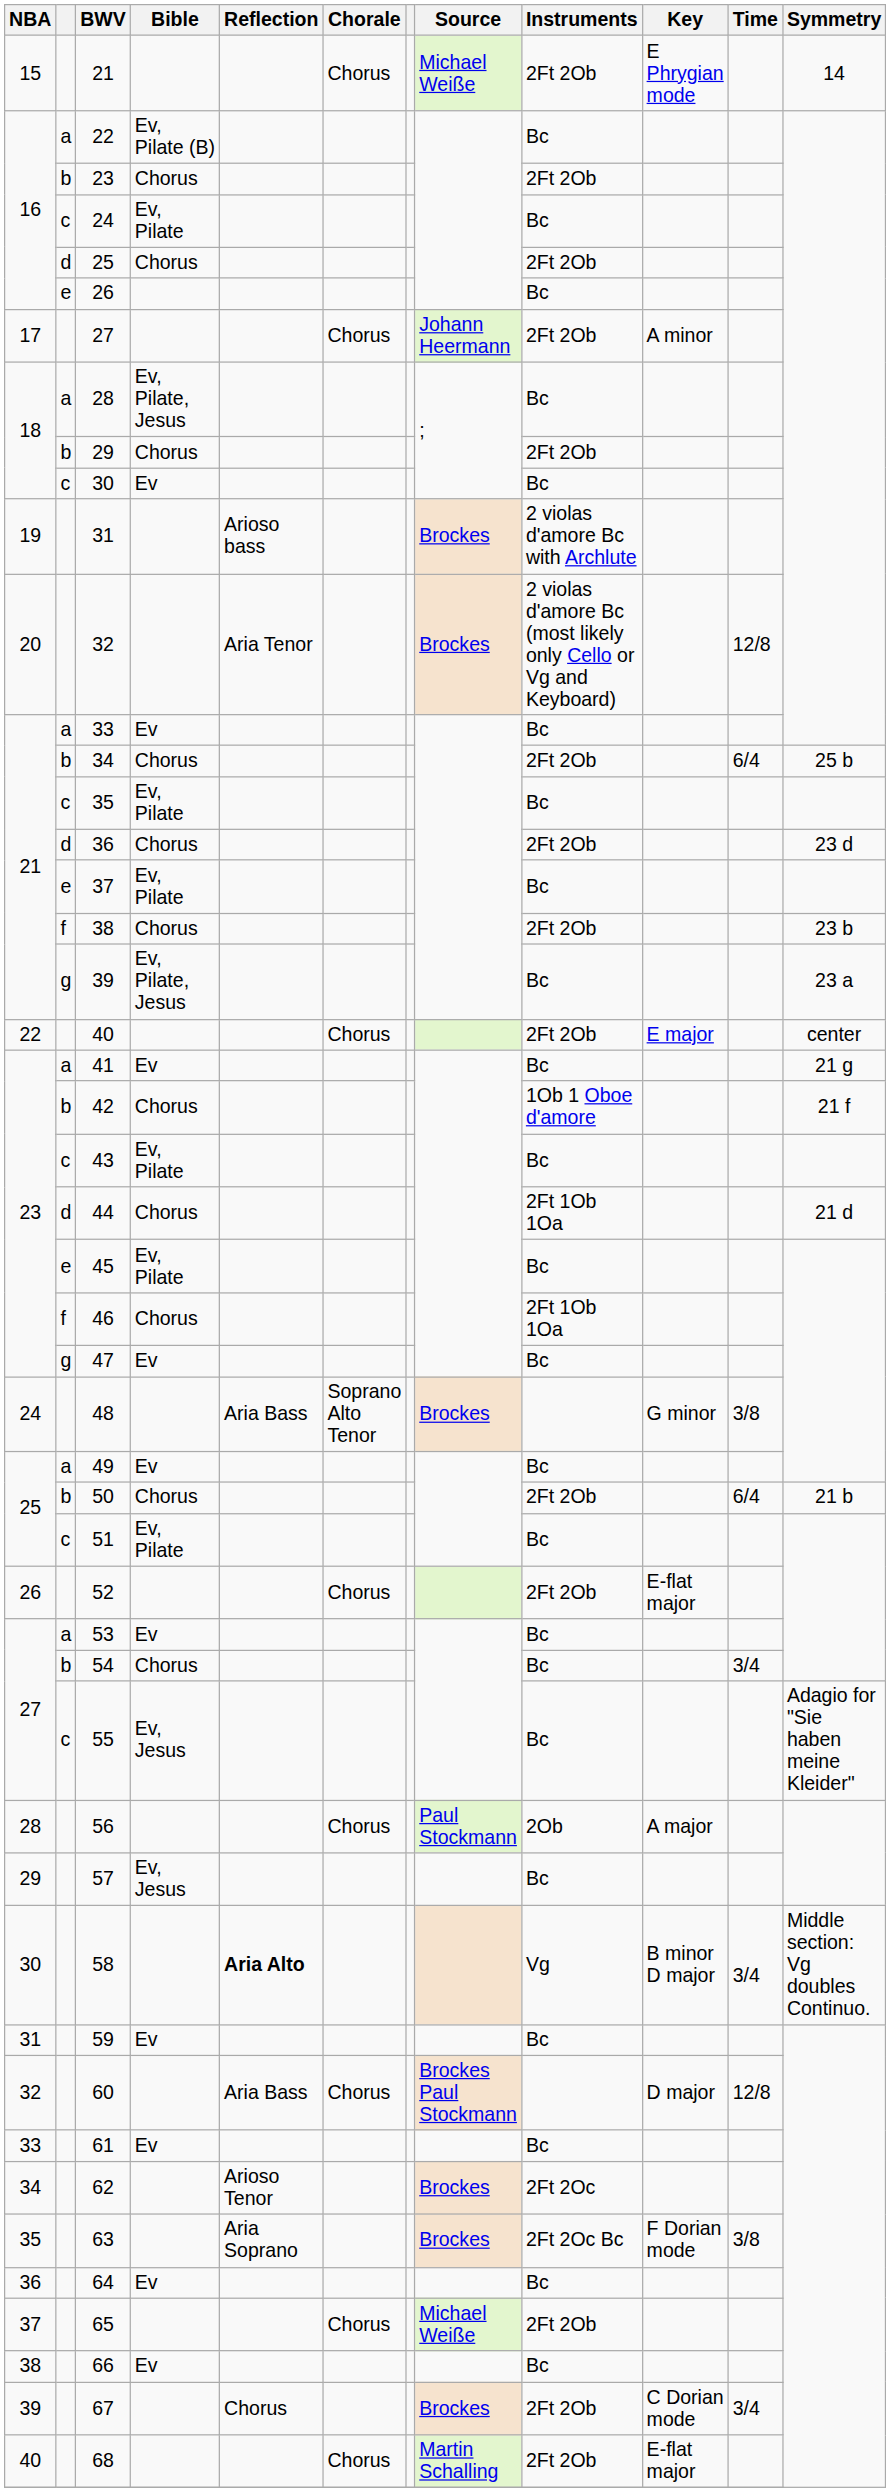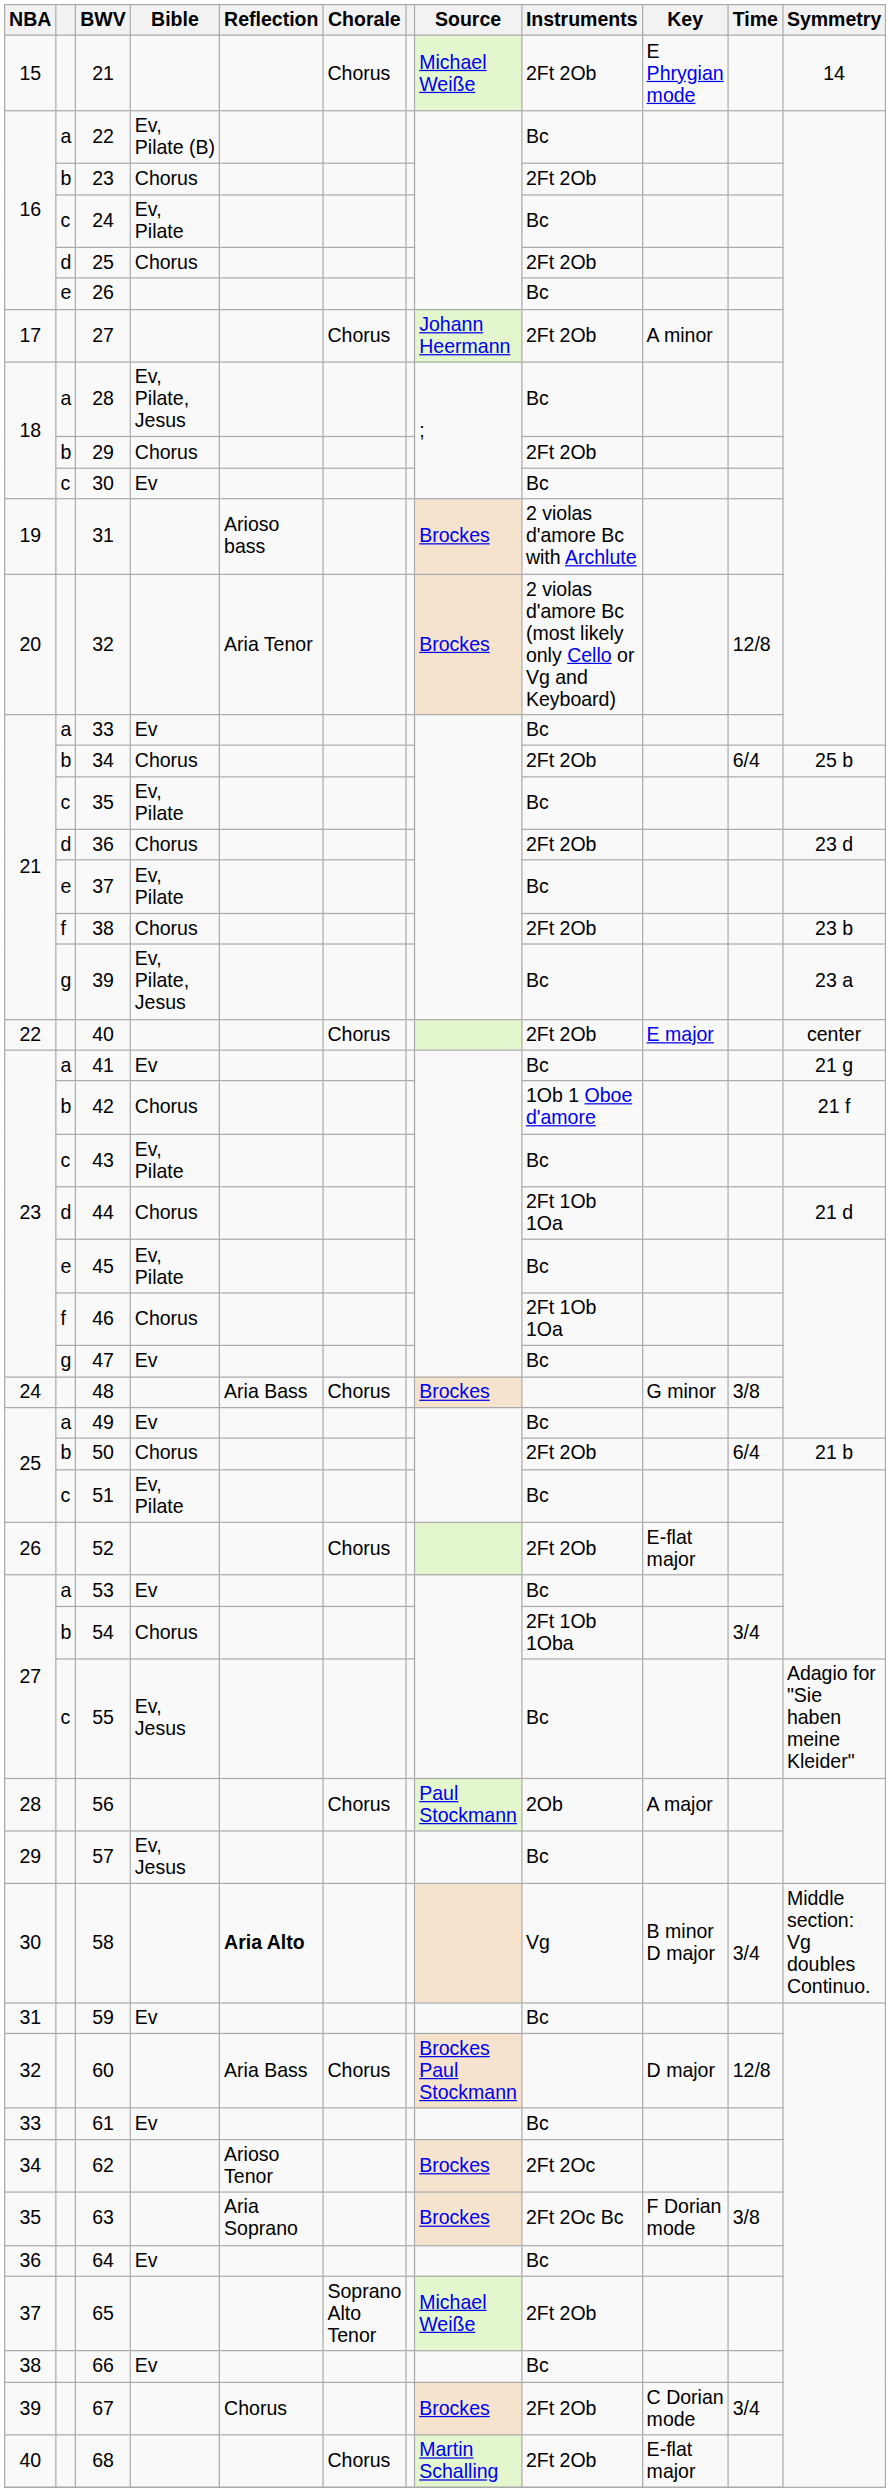 <table class="wikitable">
 <tr>
 <th scope="col">NBA</th>
 <th scope="col"></th>
 <th scope="col">BWV</th>
 <th scope="col">Bible</th>
 <th scope="col">Reflection</th>
 <th scope="col">Chorale</th>
 <th scope="col"></th>
 <th scope="col">Source</th>
 <th scope="col">Instruments</th>
 <th scope="col">Key</th>
 <th scope="col">Time</th>
 <th scope="col">Symmetry</th>
 </tr>
 <tr id="15">
 <td style="text-align:center">15</td>
 <td></td>
 <td style="text-align:center">21</td>
 <td></td>
 <td></td>
 <td>Chorus</td>
 <td><em></em></td>
 <td style="background: #E3F6CE;"><a href='#'>Michael Weiße</a></td>
 <td>2Ft 2Ob </td>
 <td>E <a href='#'>Phrygian mode</a></td>
 <td></td>
 <td style="text-align:center">14</td>
 </tr>
 <tr id="16">
 <td rowspan="5" style="text-align:center">16</td>
 <td>a</td>
 <td style="text-align:center">22</td>
 <td nowrap>Ev,<br> Pilate (B)</td>
 <td></td>
 <td></td>
 <td><em></em></td>
 <td rowspan="5"></td>
 <td>Bc</td>
 <td></td>
 <td></td>
 </tr>
 <tr>
 <td>b</td>
 <td style="text-align:center">23</td>
 <td>Chorus</td>
 <td></td>
 <td></td>
 <td><em></em></td>
 <td>2Ft 2Ob </td>
 <td></td>
 <td></td>
 </tr>
 <tr>
 <td>c</td>
 <td style="text-align:center">24</td>
 <td nowrap>Ev,<br> Pilate</td>
 <td></td>
 <td></td>
 <td><em></em></td>
 <td>Bc</td>
 <td></td>
 <td></td>
 </tr>
 <tr>
 <td>d</td>
 <td style="text-align:center">25</td>
 <td>Chorus</td>
 <td></td>
 <td></td>
 <td><em></em></td>
 <td>2Ft 2Ob </td>
 <td></td>
 <td></td>
 </tr>
 <tr>
 <td>e</td>
 <td style="text-align:center">26</td>
 <td></td>
 <td></td>
 <td></td>
 <td><em></em></td>
 <td>Bc</td>
 <td></td>
 <td></td>
 </tr>
 <tr id="17">
 <td style="text-align:center">17</td>
 <td></td>
 <td style="text-align:center">27</td>
 <td></td>
 <td></td>
 <td>Chorus</td>
 <td><em></em></td>
 <td style="background: #E3F6CE;"><a href='#'>Johann Heermann</a></td>
 <td>2Ft 2Ob </td>
 <td>A minor</td>
 <td></td>
 </tr>
 <tr id="18">
 <td rowspan="3" style="text-align:center">18</td>
 <td>a</td>
 <td style="text-align:center">28</td>
 <td>Ev,<br> Pilate,<br> Jesus</td>
 <td></td>
 <td></td>
 <td><em></em></td>
 <td rowspan="3">; </td>
 <td>Bc</td>
 <td></td>
 <td></td>
 </tr>
 <tr>
 <td>b</td>
 <td style="text-align:center">29</td>
 <td>Chorus</td>
 <td></td>
 <td></td>
 <td><em></em></td>
 <td>2Ft 2Ob </td>
 <td></td>
 <td></td>
 </tr>
 <tr>
 <td>c</td>
 <td style="text-align:center">30</td>
 <td>Ev</td>
 <td></td>
 <td></td>
 <td><em></em></td>
 <td>Bc</td>
 <td></td>
 <td></td>
 </tr>
 <tr id="19">
 <td style="text-align:center">19</td>
 <td></td>
 <td style="text-align:center">31</td>
 <td></td>
 <td>Arioso bass</td>
 <td></td>
 <td><em></em></td>
 <td style="background: #F6E3CE;"><a href='#'>Brockes</a><br></td>
 <td>2 violas d'amore Bc with <a href='#'>Archlute</a></td>
 <td></td>
 <td></td>
 </tr>
 <tr id="20">
 <td style="text-align:center">20</td>
 <td></td>
 <td style="text-align:center">32</td>
 <td></td>
 <td>Aria Tenor</td>
 <td></td>
 <td><em></em></td>
 <td style="background: #F6E3CE;"><a href='#'>Brockes</a></td>
 <td>2 violas d'amore Bc (most likely only <a href='#'>Cello</a> or Vg and Keyboard)</td>
 <td></td>
 <td>12/8</td>
 </tr>
 <tr id="21">
 <td rowspan="7" style="text-align:center">21</td>
 <td>a</td>
 <td style="text-align:center">33</td>
 <td>Ev</td>
 <td></td>
 <td></td>
 <td><em></em></td>
 <td rowspan="7"></td>
 <td>Bc</td>
 <td></td>
 <td></td>
 </tr>
 <tr>
 <td>b</td>
 <td style="text-align:center">34</td>
 <td>Chorus</td>
 <td></td>
 <td></td>
 <td><em></em></td>
 <td>2Ft 2Ob </td>
 <td></td>
 <td>6/4</td>
 <td style="text-align:center">25 b</td>
 </tr>
 <tr>
 <td>c</td>
 <td style="text-align:center">35</td>
 <td>Ev,<br> Pilate</td>
 <td></td>
 <td></td>
 <td><em></em></td>
 <td>Bc</td>
 <td></td>
 <td></td>
 </tr>
 <tr>
 <td>d</td>
 <td style="text-align:center">36</td>
 <td>Chorus</td>
 <td></td>
 <td></td>
 <td><em></em></td>
 <td>2Ft 2Ob </td>
 <td></td>
 <td></td>
 <td style="text-align:center">23 d</td>
 </tr>
 <tr>
 <td>e</td>
 <td style="text-align:center">37</td>
 <td>Ev,<br> Pilate</td>
 <td></td>
 <td></td>
 <td><em></em></td>
 <td>Bc</td>
 <td></td>
 <td></td>
 </tr>
 <tr>
 <td>f</td>
 <td style="text-align:center">38</td>
 <td>Chorus</td>
 <td></td>
 <td></td>
 <td><em></em></td>
 <td>2Ft 2Ob </td>
 <td></td>
 <td></td>
 <td style="text-align:center">23 b</td>
 </tr>
 <tr>
 <td>g</td>
 <td style="text-align:center">39</td>
 <td>Ev,<br> Pilate,<br> Jesus</td>
 <td></td>
 <td></td>
 <td><em></em></td>
 <td>Bc</td>
 <td></td>
 <td></td>
 <td style="text-align:center">23 a</td>
 </tr>
 <tr id="22">
 <td style="text-align:center">22</td>
 <td></td>
 <td style="text-align:center">40</td>
 <td></td>
 <td></td>
 <td>Chorus</td>
 <td><em></em></td>
 <td style="background: #E3F6CE;"></td>
 <td>2Ft 2Ob </td>
 <td><a href='#'>E major</a></td>
 <td></td>
 <td style="text-align:center">center</td>
 </tr>
 <tr id="23">
 <td rowspan="7" style="text-align:center">23</td>
 <td>a</td>
 <td style="text-align:center">41</td>
 <td>Ev</td>
 <td></td>
 <td></td>
 <td><em></em></td>
 <td rowspan="7"></td>
 <td>Bc</td>
 <td></td>
 <td></td>
 <td style="text-align:center">21 g</td>
 </tr>
 <tr>
 <td>b</td>
 <td style="text-align:center">42</td>
 <td>Chorus</td>
 <td></td>
 <td></td>
 <td><em></em></td>
 <td>1Ob 1 <a href='#'>Oboe d'amore</a> </td>
 <td></td>
 <td></td>
 <td style="text-align:center">21 f</td>
 </tr>
 <tr>
 <td>c</td>
 <td style="text-align:center">43</td>
 <td>Ev,<br> Pilate</td>
 <td></td>
 <td></td>
 <td><em></em></td>
 <td>Bc</td>
 <td></td>
 <td></td>
 </tr>
 <tr>
 <td>d</td>
 <td style="text-align:center">44</td>
 <td>Chorus</td>
 <td></td>
 <td></td>
 <td><em></em></td>
 <td>2Ft 1Ob 1Oa </td>
 <td></td>
 <td></td>
 <td style="text-align:center">21 d</td>
 </tr>
 <tr>
 <td>e</td>
 <td style="text-align:center">45</td>
 <td>Ev,<br> Pilate</td>
 <td></td>
 <td></td>
 <td><em></em></td>
 <td>Bc</td>
 <td></td>
 <td></td>
 </tr>
 <tr>
 <td>f</td>
 <td style="text-align:center">46</td>
 <td>Chorus</td>
 <td></td>
 <td></td>
 <td><em></em></td>
 <td>2Ft 1Ob 1Oa </td>
 <td></td>
 <td></td>
 </tr>
 <tr>
 <td>g</td>
 <td style="text-align:center">47</td>
 <td>Ev</td>
 <td></td>
 <td></td>
 <td><em></em></td>
 <td>Bc</td>
 <td></td>
 <td></td>
 </tr>
 <tr id="24">
 <td style="text-align:center">24</td>
 <td></td>
 <td style="text-align:center">48</td>
 <td></td>
 <td>Aria Bass</td>
-<td>Soprano<br> Alto<br> Tenor</td>
+<td>Chorus</td>
 <td><em></em></td>
 <td style="background: #F6E3CE;"><a href='#'>Brockes</a></td>
 <td></td>
 <td>G minor</td>
 <td>3/8</td>
 </tr>
 <tr id="25">
 <td rowspan="3" style="text-align:center">25</td>
 <td>a</td>
 <td style="text-align:center">49</td>
 <td>Ev</td>
 <td></td>
 <td></td>
 <td><em></em></td>
 <td rowspan="3"></td>
 <td>Bc</td>
 <td></td>
 <td></td>
 </tr>
 <tr>
 <td>b</td>
 <td style="text-align:center">50</td>
 <td>Chorus</td>
 <td></td>
 <td></td>
 <td><em></em></td>
 <td>2Ft 2Ob </td>
 <td></td>
 <td>6/4</td>
 <td style="text-align:center">21 b</td>
 </tr>
 <tr>
 <td>c</td>
 <td style="text-align:center">51</td>
 <td>Ev,<br> Pilate</td>
 <td></td>
 <td></td>
 <td><em></em></td>
 <td>Bc</td>
 <td></td>
 <td></td>
 </tr>
 <tr id="26">
 <td style="text-align:center">26</td>
 <td></td>
 <td style="text-align:center">52</td>
 <td></td>
 <td></td>
 <td>Chorus</td>
 <td><em></em></td>
 <td style="background: #E3F6CE;"></td>
 <td>2Ft 2Ob </td>
 <td>E-flat major</td>
 <td></td>
 </tr>
 <tr id="27">
 <td rowspan="3" style="text-align:center">27</td>
 <td>a</td>
 <td style="text-align:center">53</td>
 <td>Ev</td>
 <td></td>
 <td></td>
 <td><em></em></td>
 <td rowspan="3"></td>
 <td>Bc</td>
 <td></td>
 <td></td>
 </tr>
 <tr>
 <td>b</td>
 <td style="text-align:center">54</td>
 <td>Chorus</td>
 <td></td>
 <td></td>
 <td><em></em></td>
-<td>Bc</td>
+<td>2Ft 1Ob 1Oba </td>
 <td></td>
 <td>3/4</td>
 </tr>
 <tr>
 <td>c</td>
 <td style="text-align:center">55</td>
 <td>Ev,<br> Jesus</td>
 <td></td>
 <td></td>
 <td><em></em></td>
 <td>Bc</td>
 <td></td>
 <td></td>
 <td>Adagio for "Sie haben meine Kleider"</td>
 </tr>
 <tr id="28">
 <td style="text-align:center">28</td>
 <td></td>
 <td style="text-align:center">56</td>
 <td></td>
 <td></td>
 <td>Chorus</td>
 <td><em></em></td>
 <td style="background: #E3F6CE;"><a href='#'>Paul Stockmann</a></td>
 <td>2Ob </td>
 <td>A major</td>
 <td></td>
 </tr>
 <tr id="29">
 <td style="text-align:center">29</td>
 <td></td>
 <td style="text-align:center">57</td>
 <td>Ev,<br> Jesus</td>
 <td></td>
 <td></td>
 <td><em></em></td>
 <td></td>
 <td>Bc</td>
 <td></td>
 <td></td>
 </tr>
 <tr id="30">
 <td style="text-align:center">30</td>
 <td></td>
 <td style="text-align:center">58</td>
 <td></td>
 <td><strong>Aria Alto</strong></td>
 <td></td>
 <td><em></em></td>
 <td style="background: #F6E3CE;"></td>
 <td>Vg </td>
 <td>B minor<br>D major</td>
 <td><br>3/4</td>
 <td>Middle section: Vg doubles Continuo.</td>
 </tr>
 <tr id="31">
 <td style="text-align:center">31</td>
 <td></td>
 <td style="text-align:center">59</td>
 <td>Ev</td>
 <td></td>
 <td></td>
 <td><em></em></td>
 <td></td>
 <td>Bc</td>
 <td></td>
 <td></td>
 </tr>
 <tr id="32">
 <td style="text-align:center">32</td>
 <td></td>
 <td style="text-align:center">60</td>
 <td></td>
 <td>Aria Bass</td>
 <td>Chorus</td>
 <td><em></em></td>
 <td style="background: #F6E3CE;"><a href='#'>Brockes</a><br><a href='#'>Paul Stockmann</a></td>
 <td></td>
 <td>D major</td>
 <td>12/8</td>
 </tr>
 <tr id="33">
 <td style="text-align:center">33</td>
 <td></td>
 <td style="text-align:center">61</td>
 <td>Ev</td>
 <td></td>
 <td></td>
 <td><em></em></td>
 <td></td>
 <td>Bc</td>
 <td></td>
 <td></td>
 </tr>
 <tr id="34">
 <td style="text-align:center">34</td>
 <td></td>
 <td style="text-align:center">62</td>
 <td></td>
 <td>Arioso Tenor</td>
 <td></td>
 <td><em></em></td>
 <td style="background: #F6E3CE;"><a href='#'>Brockes</a></td>
 <td>2Ft 2Oc </td>
 <td></td>
 <td></td>
 </tr>
 <tr id="35">
 <td style="text-align:center">35</td>
 <td></td>
 <td style="text-align:center">63</td>
 <td></td>
 <td>Aria Soprano</td>
 <td></td>
 <td><em></em></td>
 <td style="background: #F6E3CE;"><a href='#'>Brockes</a></td>
 <td>2Ft 2Oc Bc</td>
 <td>F Dorian mode</td>
 <td>3/8</td>
 </tr>
 <tr id="36">
 <td style="text-align:center">36</td>
 <td></td>
 <td style="text-align:center">64</td>
 <td>Ev</td>
 <td></td>
 <td></td>
 <td><em></em></td>
 <td></td>
 <td>Bc</td>
 <td></td>
 <td></td>
 </tr>
 <tr id="37">
 <td style="text-align:center">37</td>
 <td></td>
 <td style="text-align:center">65</td>
 <td></td>
 <td></td>
-<td>Chorus</td>
+<td>Soprano<br> Alto<br> Tenor</td>
 <td><em></em></td>
 <td style="background: #E3F6CE;"><a href='#'>Michael Weiße</a></td>
 <td>2Ft 2Ob </td>
 <td></td>
 <td></td>
 </tr>
 <tr id="38">
 <td style="text-align:center">38</td>
 <td></td>
 <td style="text-align:center">66</td>
 <td>Ev</td>
 <td></td>
 <td></td>
 <td><em></em></td>
 <td></td>
 <td>Bc</td>
 <td></td>
 <td></td>
 </tr>
 <tr id="39">
 <td style="text-align:center">39</td>
 <td></td>
 <td style="text-align:center">67</td>
 <td></td>
 <td>Chorus</td>
 <td></td>
 <td><em></em></td>
 <td style="background: #F6E3CE;"><a href='#'>Brockes</a></td>
 <td>2Ft 2Ob </td>
 <td>C Dorian mode</td>
 <td>3/4</td>
 </tr>
 <tr id="40">
 <td style="text-align:center">40</td>
 <td></td>
 <td style="text-align:center">68</td>
 <td></td>
 <td></td>
 <td>Chorus</td>
 <td><em></em></td>
 <td style="background: #E3F6CE;"><a href='#'>Martin Schalling</a></td>
 <td>2Ft 2Ob </td>
 <td>E-flat major</td>
 <td></td>
 </tr>
 <tr>
 </tr>
 </table>
